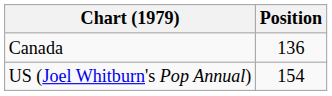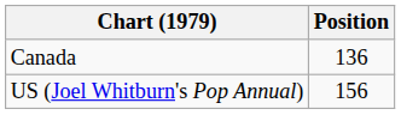 <table class="wikitable">
 <tr>
 <th align="left">Chart (1979)</th>
 <th style="text-align:center;">Position</th>
 </tr>
 <tr>
 <td>Canada</td>
 <td style="text-align:center;">136</td>
 </tr>
 <tr>
 <td>US (<a href='#'>Joel Whitburn</a>'s <em>Pop Annual</em>)</td>
-<td style="text-align:center;">154</td>
+<td style="text-align:center;">156</td>
 </tr>
 </table>
